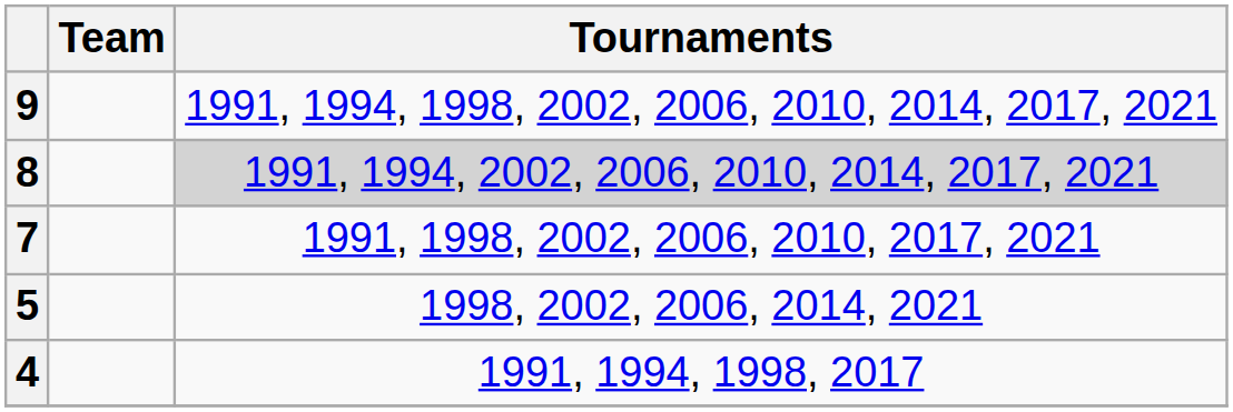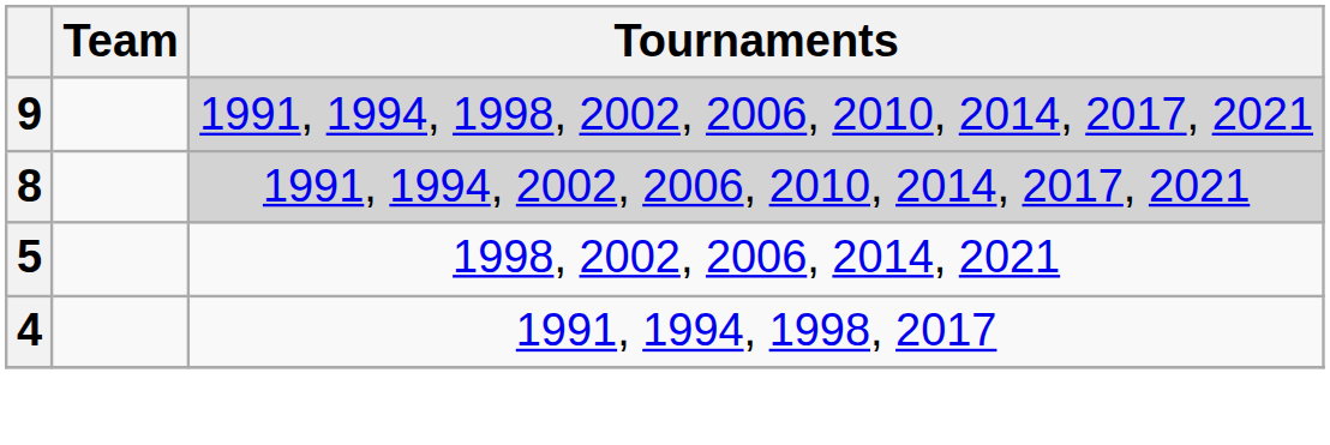 <table class="wikitable">
 <tr>
 <th></th>
 <th>Team</th>
 <th>Tournaments</th>
 </tr>
 <tr>
 <th>9</th>
 <td></td>
-<td align=center><a href='#'>1991</a>, <a href='#'>1994</a>, <a href='#'>1998</a>, <a href='#'>2002</a>, <a href='#'>2006</a>, <a href='#'>2010</a>, <a href='#'>2014</a>, <a href='#'>2017</a>, <a href='#'>2021</a></td>
+<td align=center style="background: lightgrey;"><a href='#'>1991</a>, <a href='#'>1994</a>, <a href='#'>1998</a>, <a href='#'>2002</a>, <a href='#'>2006</a>, <a href='#'>2010</a>, <a href='#'>2014</a>, <a href='#'>2017</a>, <a href='#'>2021</a></td>
 </tr>
 <tr>
 <th>8</th>
 <td></td>
 <td align=center style="background: lightgrey;"><a href='#'>1991</a>, <a href='#'>1994</a>, <a href='#'>2002</a>, <a href='#'>2006</a>, <a href='#'>2010</a>, <a href='#'>2014</a>, <a href='#'>2017</a>, <a href='#'>2021</a></td>
-</tr>
-<tr>
-<th>7</th>
-<td></td>
-<td align=center><a href='#'>1991</a>, <a href='#'>1998</a>, <a href='#'>2002</a>, <a href='#'>2006</a>, <a href='#'>2010</a>, <a href='#'>2017</a>, <a href='#'>2021</a></td>
 </tr>
 <tr>
 <th>5</th>
 <td></td>
 <td align=center><a href='#'>1998</a>, <a href='#'>2002</a>, <a href='#'>2006</a>, <a href='#'>2014</a>, <a href='#'>2021</a></td>
 </tr>
 <tr>
 <th>4</th>
 <td></td>
 <td align=center><a href='#'>1991</a>, <a href='#'>1994</a>, <a href='#'>1998</a>, <a href='#'>2017</a></td>
 </tr>
 <tr>
 </tr>
 </table>
